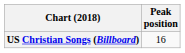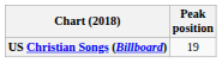 <table class="wikitable plainrowheaders" style="text-align:center">
 <tr>
 <th scope="col">Chart (2018)</th>
 <th scope="col">Peak<br>position</th>
 </tr>
 <tr>
 <th scope="row">US <a href='#'>Christian Songs</a> (<em><a href='#'>Billboard</a></em>)</th>
-<td>16</td>
+<td>19</td>
 </tr>
 </table>
